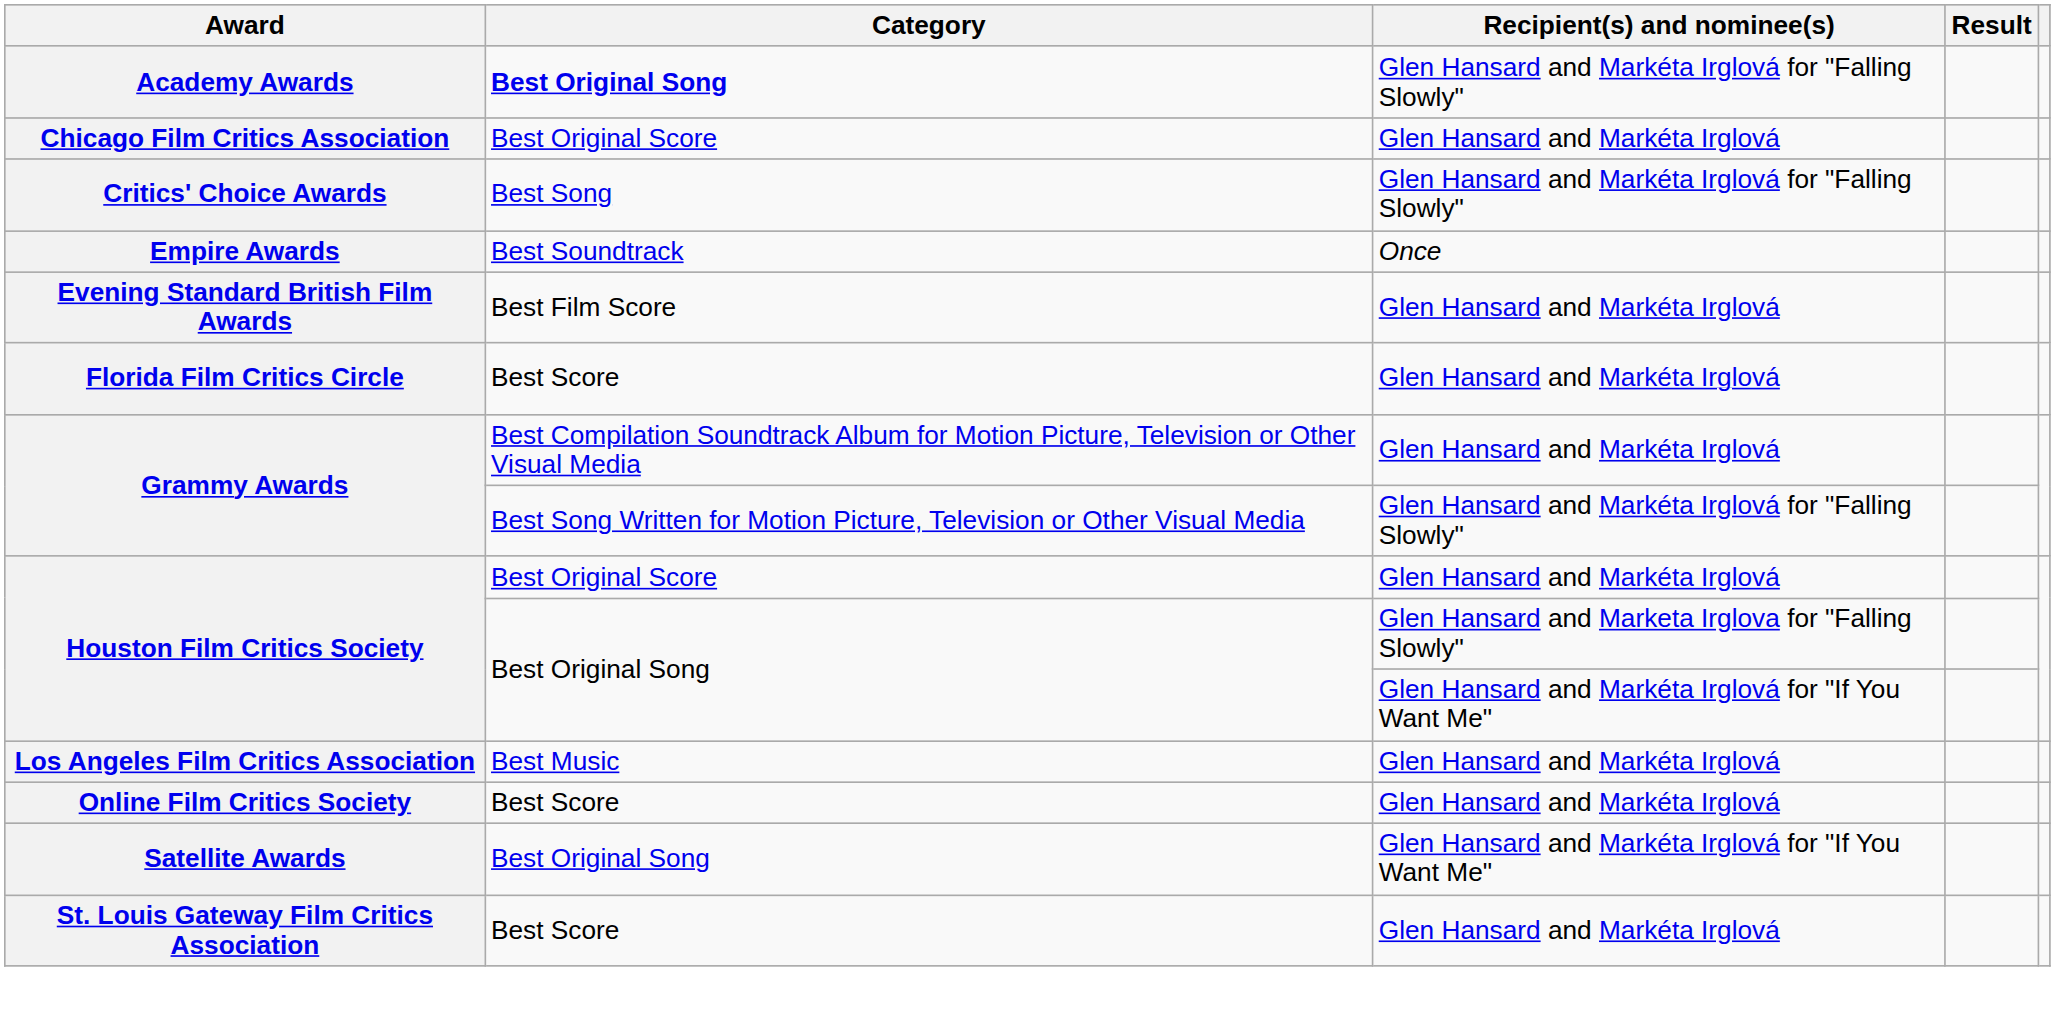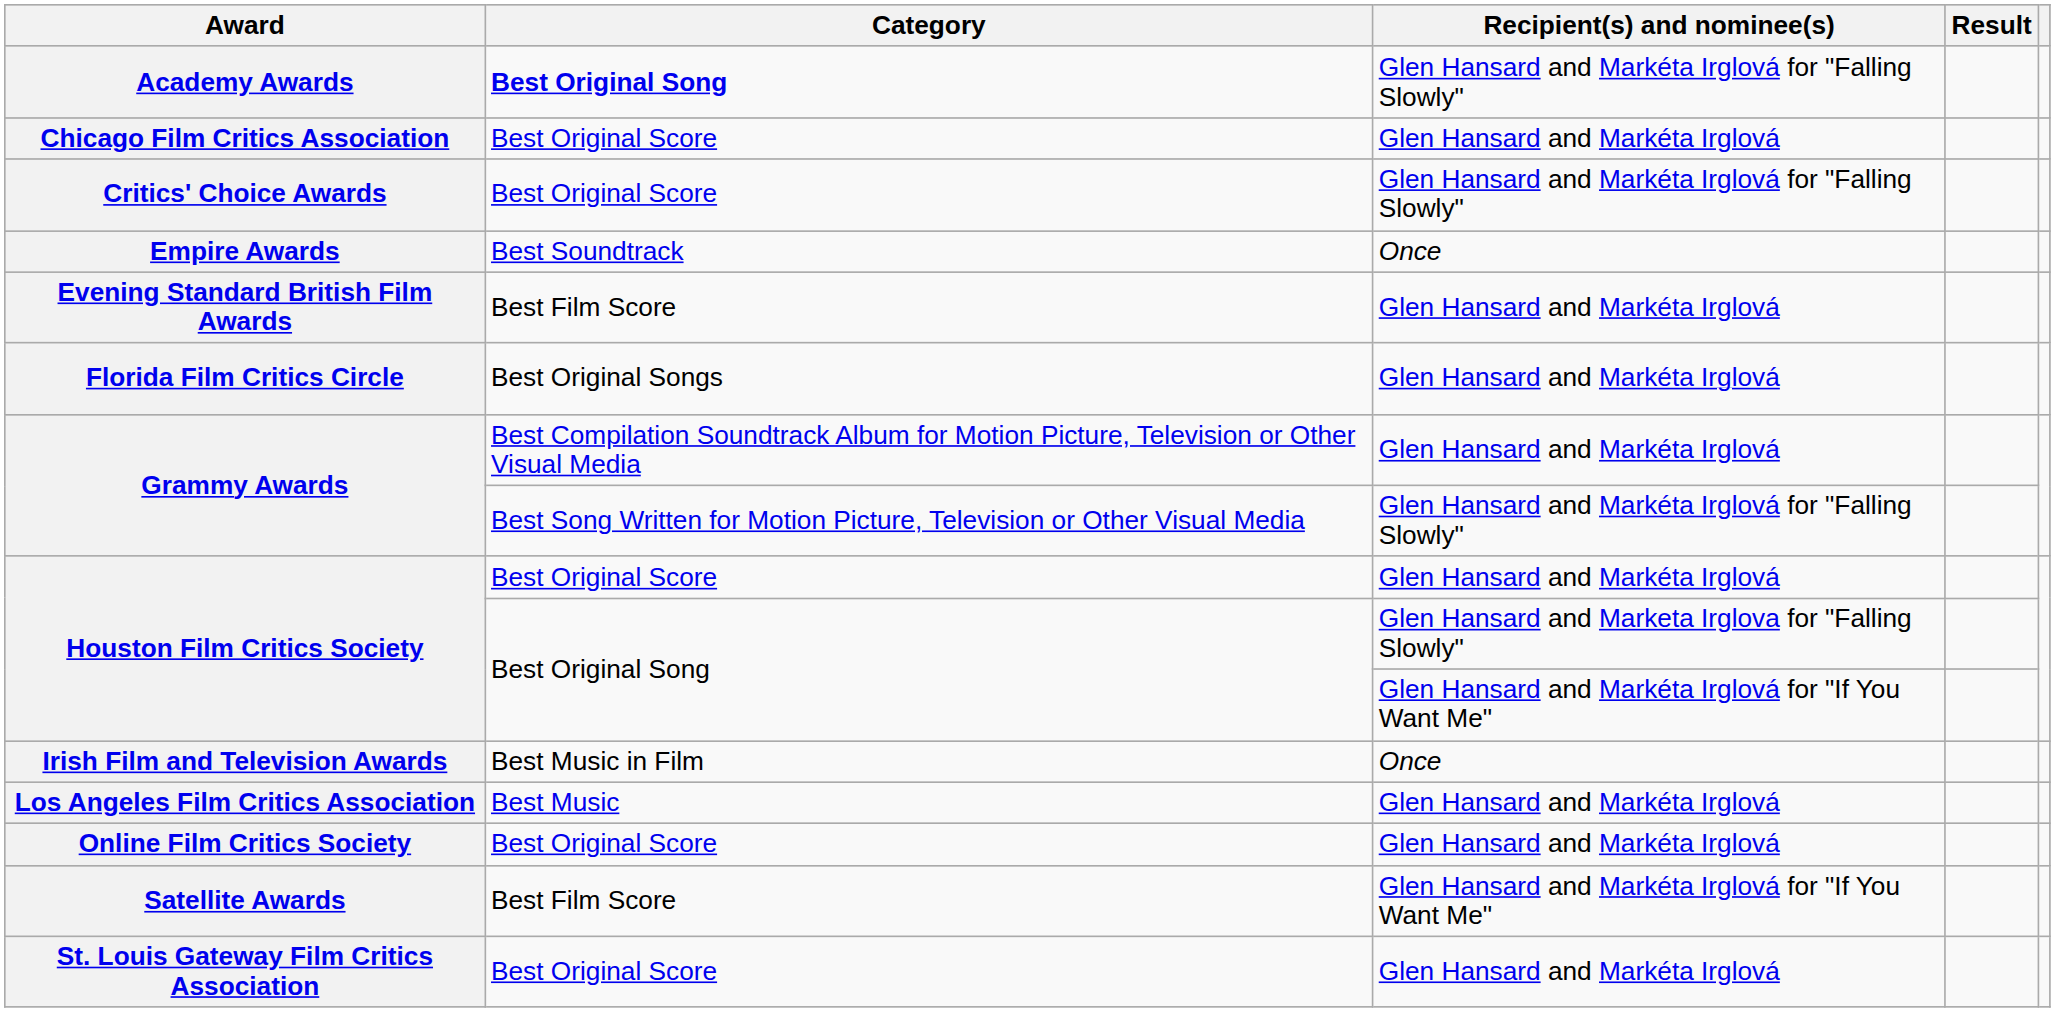 <table class="wikitable plainrowheaders sortable">
 <tr>
 <th scope="col">Award</th>
 <th scope="col">Category</th>
 <th scope="col">Recipient(s) and nominee(s)</th>
 <th scope="col">Result</th>
 <th scope="col" class="unsortable"></th>
 </tr>
 <tr>
 <th scope="row"><a href='#'>Academy Awards</a></th>
 <td><strong><a href='#'>Best Original Song</a></strong></td>
 <td><a href='#'>Glen Hansard</a> and <a href='#'>Markéta Irglová</a> for "Falling Slowly"</td>
 <td></td>
 <td><br></td>
 </tr>
 <tr>
 <th scope="row"><a href='#'>Chicago Film Critics Association</a></th>
 <td><a href='#'>Best Original Score</a></td>
 <td><a href='#'>Glen Hansard</a> and <a href='#'>Markéta Irglová</a></td>
 <td></td>
 <td><br></td>
 </tr>
 <tr>
 <th scope="row"><a href='#'>Critics' Choice Awards</a></th>
-<td><a href='#'>Best Song</a></td>
+<td><a href='#'>Best Original Score</a></td>
 <td><a href='#'>Glen Hansard</a> and <a href='#'>Markéta Irglová</a> for "Falling Slowly"</td>
 <td></td>
 <td></td>
 </tr>
 <tr>
 <th scope="row"><a href='#'>Empire Awards</a></th>
 <td><a href='#'>Best Soundtrack</a></td>
 <td><em>Once</em></td>
 <td></td>
 <td></td>
 </tr>
 <tr>
 <th scope="row"><a href='#'>Evening Standard British Film Awards</a></th>
 <td>Best Film Score</td>
 <td><a href='#'>Glen Hansard</a> and <a href='#'>Markéta Irglová</a></td>
 <td></td>
 <td><br></td>
 </tr>
 <tr>
 <th scope="row"><a href='#'>Florida Film Critics Circle</a></th>
-<td>Best Score</td>
+<td>Best Original Songs</td>
 <td><a href='#'>Glen Hansard</a> and <a href='#'>Markéta Irglová</a></td>
 <td></td>
 <td><br><br></td>
 </tr>
 <tr>
 <th rowspan="2" scope="row"><a href='#'>Grammy Awards</a></th>
 <td><a href='#'>Best Compilation Soundtrack Album for Motion Picture, Television or Other Visual Media</a></td>
 <td><a href='#'>Glen Hansard</a> and <a href='#'>Markéta Irglová</a></td>
 <td></td>
 <td rowspan="2"></td>
 </tr>
 <tr>
 <td><a href='#'>Best Song Written for Motion Picture, Television or Other Visual Media</a></td>
 <td><a href='#'>Glen Hansard</a> and <a href='#'>Markéta Irglová</a> for "Falling Slowly"</td>
 <td></td>
 </tr>
 <tr>
 <th rowspan="3" scope="row"><a href='#'>Houston Film Critics Society</a></th>
 <td><a href='#'>Best Original Score</a></td>
 <td><a href='#'>Glen Hansard</a> and <a href='#'>Markéta Irglová</a></td>
 <td></td>
 <td rowspan="3"><br></td>
 </tr>
 <tr>
 <td rowspan="2">Best Original Song</td>
 <td><a href='#'>Glen Hansard</a> and <a href='#'>Marketa Irglova</a> for "Falling Slowly"</td>
 <td></td>
 </tr>
 <tr>
 <td><a href='#'>Glen Hansard</a> and <a href='#'>Markéta Irglová</a> for "If You Want Me"</td>
 <td></td>
 </tr>
 <tr>
+<th scope="row"><a href='#'>Irish Film and Television Awards</a></th>
+<td>Best Music in Film</td>
+<td><em>Once</em></td>
+<td></td>
+<td></td>
+</tr>
+<tr>
 <th scope="row"><a href='#'>Los Angeles Film Critics Association</a></th>
 <td><a href='#'>Best Music</a></td>
 <td><a href='#'>Glen Hansard</a> and <a href='#'>Markéta Irglová</a></td>
 <td></td>
 <td></td>
 </tr>
 <tr>
 <th scope="row"><a href='#'>Online Film Critics Society</a></th>
-<td>Best Score</td>
+<td><a href='#'>Best Original Score</a></td>
 <td><a href='#'>Glen Hansard</a> and <a href='#'>Markéta Irglová</a></td>
 <td></td>
 <td></td>
 </tr>
 <tr>
 <th scope="row"><a href='#'>Satellite Awards</a></th>
-<td><a href='#'>Best Original Song</a></td>
+<td>Best Film Score</td>
 <td><a href='#'>Glen Hansard</a> and <a href='#'>Markéta Irglová</a> for "If You Want Me"</td>
 <td></td>
 <td></td>
 </tr>
 <tr>
 <th scope="row"><a href='#'>St. Louis Gateway Film Critics Association</a></th>
-<td>Best Score</td>
+<td><a href='#'>Best Original Score</a></td>
 <td><a href='#'>Glen Hansard</a> and <a href='#'>Markéta Irglová</a></td>
 <td></td>
 <td></td>
 </tr>
 </table>
